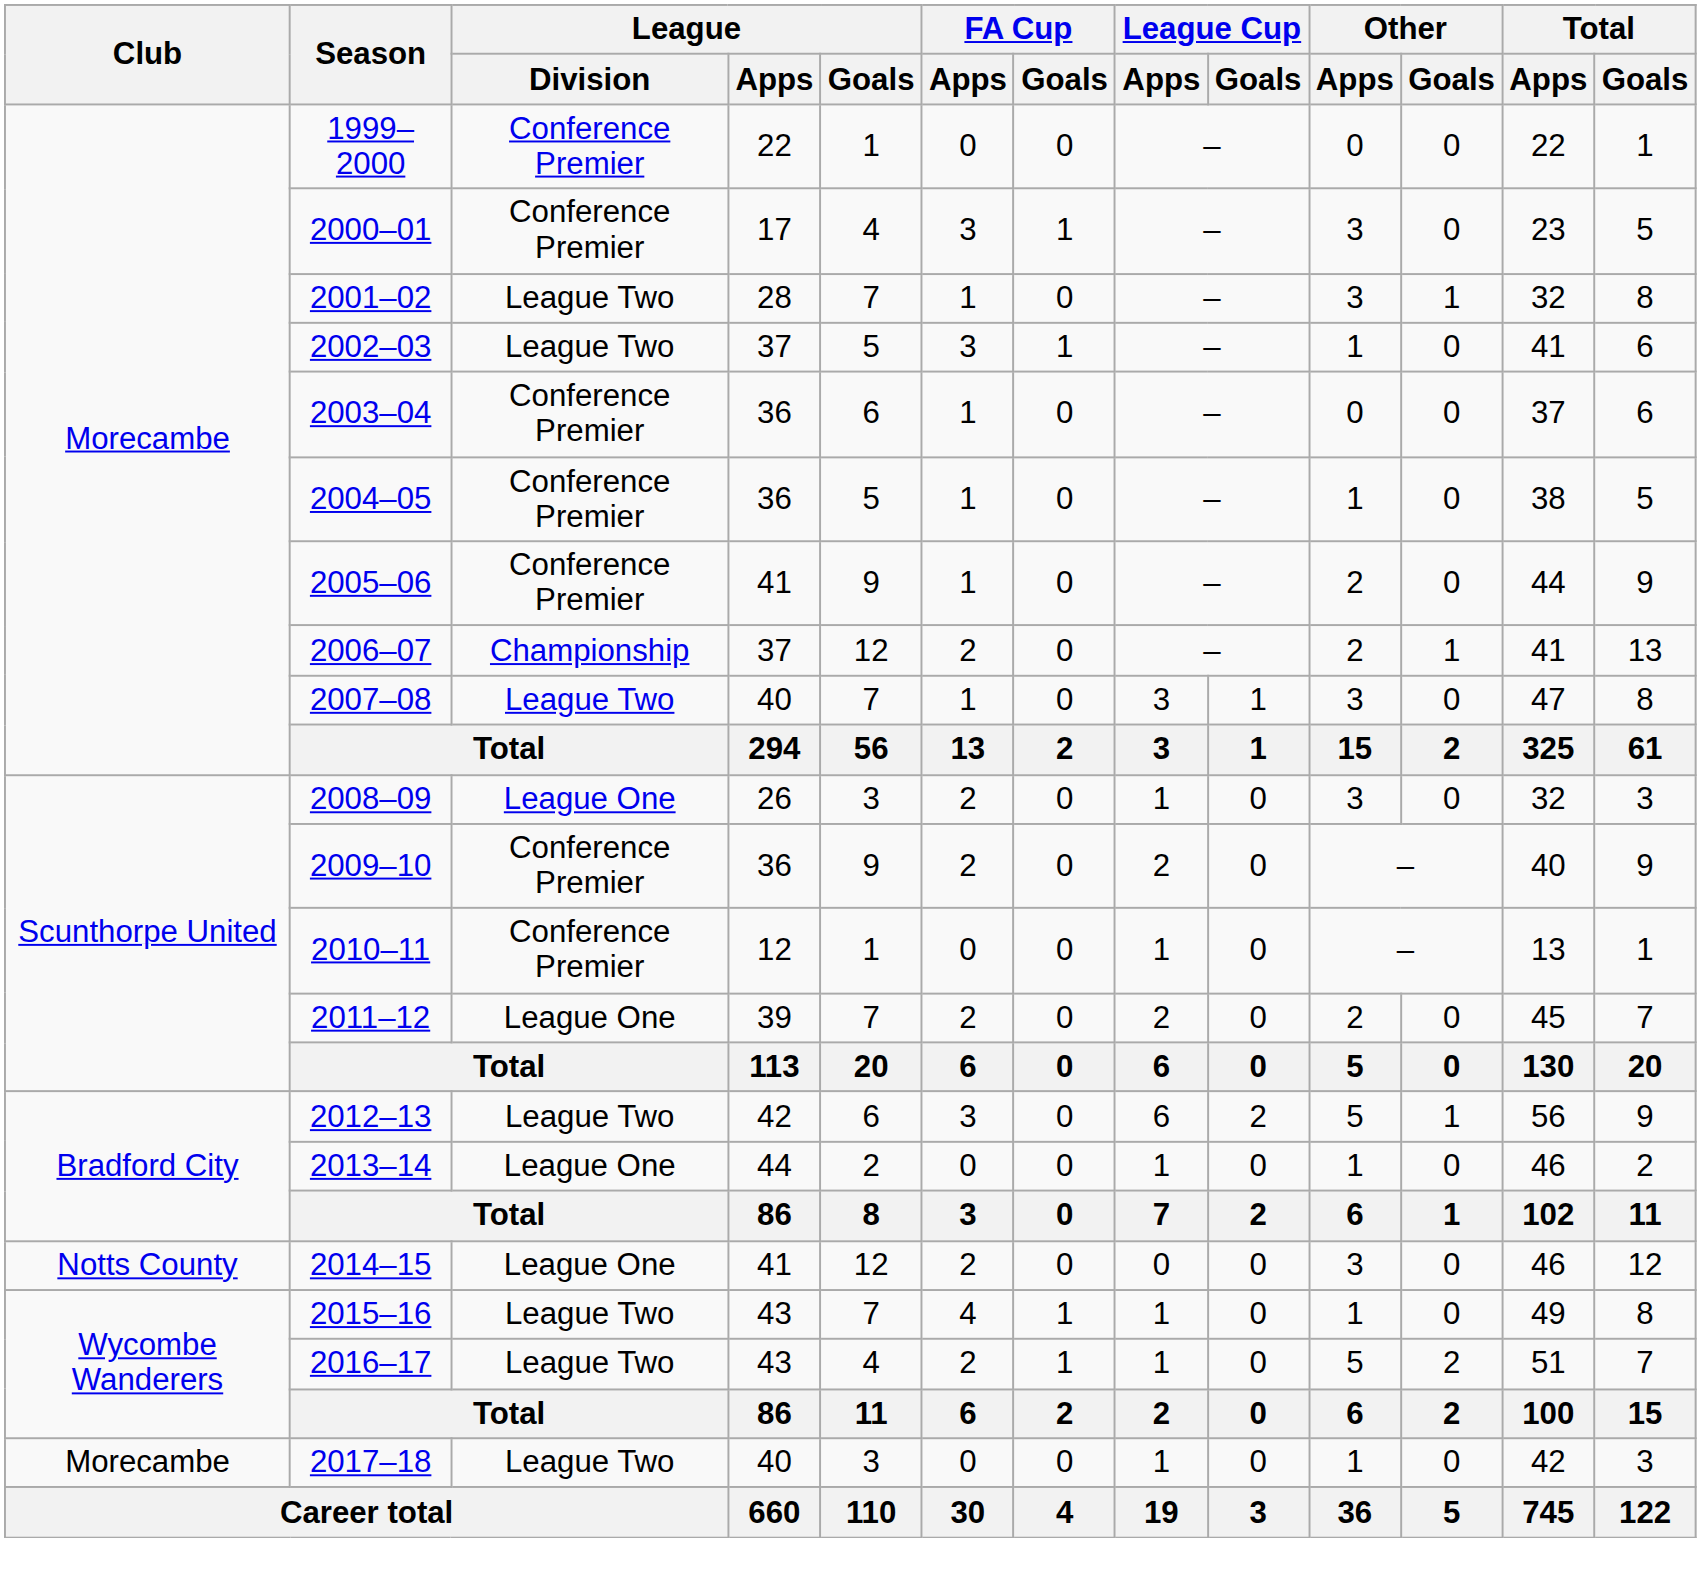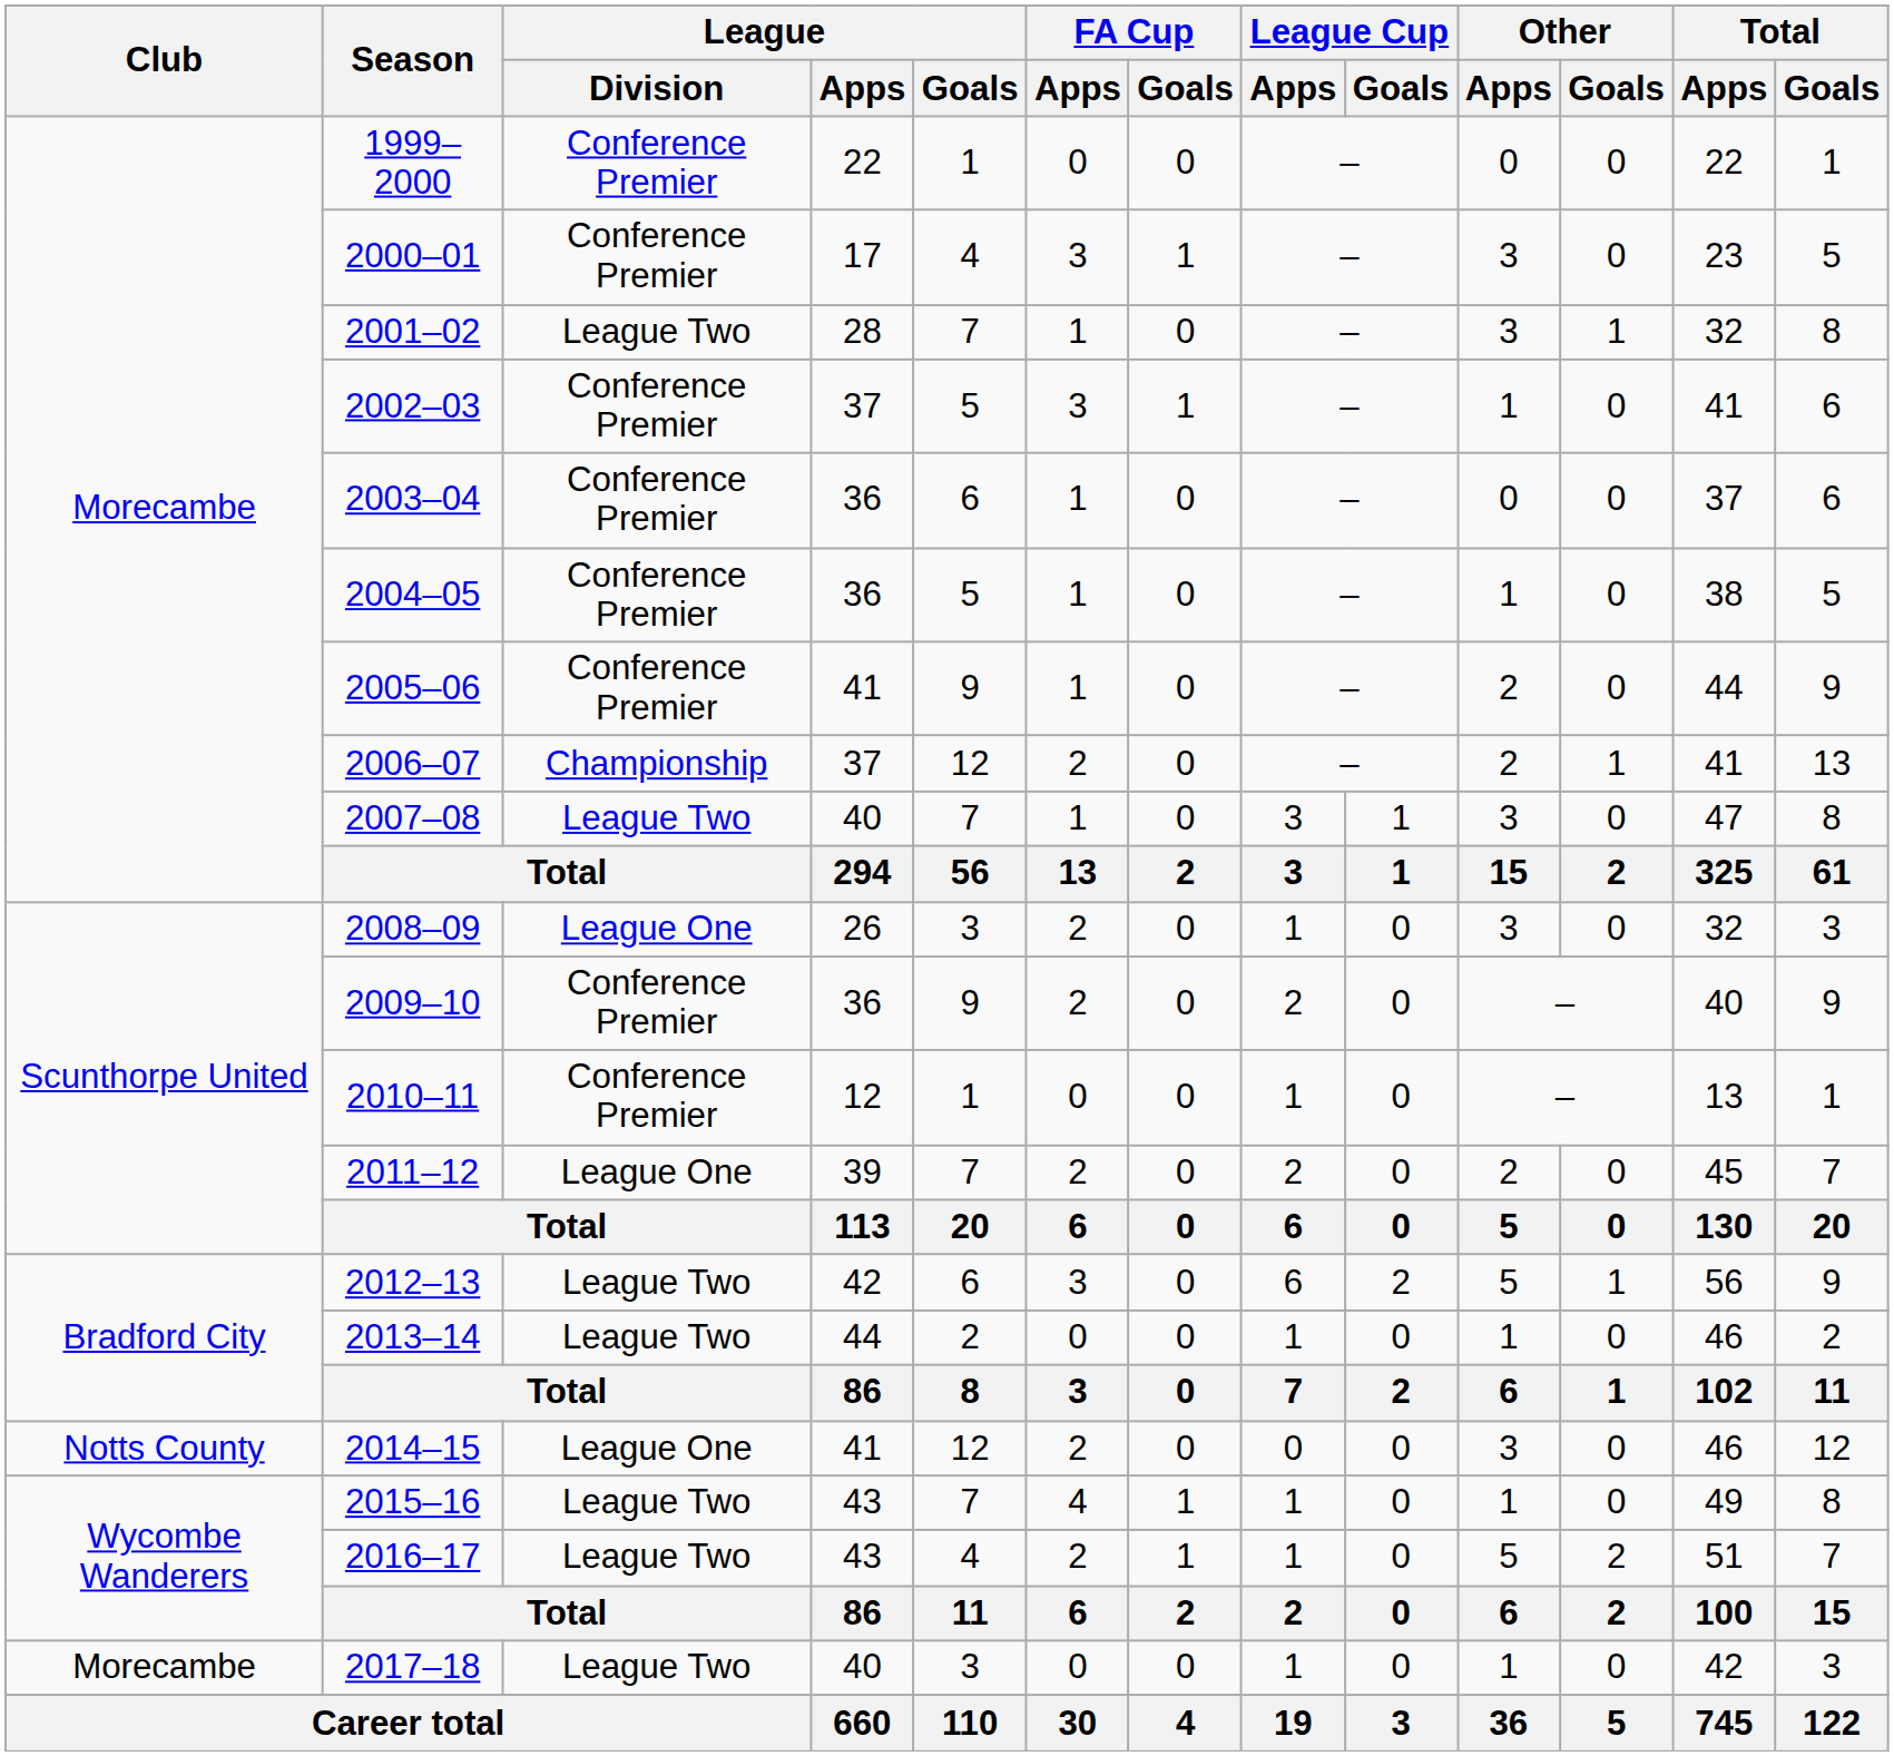 <table class="wikitable" style="text-align:center">
 <tr>
 <th rowspan="2">Club</th>
 <th rowspan="2">Season</th>
 <th colspan="3">League</th>
 <th colspan="2"><a href='#'>FA Cup</a></th>
 <th colspan="2"><a href='#'>League Cup</a></th>
 <th colspan="2">Other</th>
 <th colspan="2">Total</th>
 </tr>
 <tr>
 <th>Division</th>
 <th>Apps</th>
 <th>Goals</th>
 <th>Apps</th>
 <th>Goals</th>
 <th>Apps</th>
 <th>Goals</th>
 <th>Apps</th>
 <th>Goals</th>
 <th>Apps</th>
 <th>Goals</th>
 </tr>
 <tr>
 <td rowspan="10"><a href='#'>Morecambe</a></td>
 <td><a href='#'>1999–2000</a></td>
 <td><a href='#'>Conference Premier</a></td>
 <td>22</td>
 <td>1</td>
 <td>0</td>
 <td>0</td>
 <td colspan="2">–</td>
 <td>0</td>
 <td>0</td>
 <td>22</td>
 <td>1</td>
 </tr>
 <tr>
 <td><a href='#'>2000–01</a></td>
 <td>Conference Premier</td>
 <td>17</td>
 <td>4</td>
 <td>3</td>
 <td>1</td>
 <td colspan="2">–</td>
 <td>3</td>
 <td>0</td>
 <td>23</td>
 <td>5</td>
 </tr>
 <tr>
 <td><a href='#'>2001–02</a></td>
 <td>League Two</td>
 <td>28</td>
 <td>7</td>
 <td>1</td>
 <td>0</td>
 <td colspan="2">–</td>
 <td>3</td>
 <td>1</td>
 <td>32</td>
 <td>8</td>
 </tr>
 <tr>
 <td><a href='#'>2002–03</a></td>
-<td>League Two</td>
+<td>Conference Premier</td>
 <td>37</td>
 <td>5</td>
 <td>3</td>
 <td>1</td>
 <td colspan="2">–</td>
 <td>1</td>
 <td>0</td>
 <td>41</td>
 <td>6</td>
 </tr>
 <tr>
 <td><a href='#'>2003–04</a></td>
 <td>Conference Premier</td>
 <td>36</td>
 <td>6</td>
 <td>1</td>
 <td>0</td>
 <td colspan="2">–</td>
 <td>0</td>
 <td>0</td>
 <td>37</td>
 <td>6</td>
 </tr>
 <tr>
 <td><a href='#'>2004–05</a></td>
 <td>Conference Premier</td>
 <td>36</td>
 <td>5</td>
 <td>1</td>
 <td>0</td>
 <td colspan="2">–</td>
 <td>1</td>
 <td>0</td>
 <td>38</td>
 <td>5</td>
 </tr>
 <tr>
 <td><a href='#'>2005–06</a></td>
 <td>Conference Premier</td>
 <td>41</td>
 <td>9</td>
 <td>1</td>
 <td>0</td>
 <td colspan="2">–</td>
 <td>2</td>
 <td>0</td>
 <td>44</td>
 <td>9</td>
 </tr>
 <tr>
 <td><a href='#'>2006–07</a></td>
 <td><a href='#'>Championship</a></td>
 <td>37</td>
 <td>12</td>
 <td>2</td>
 <td>0</td>
 <td colspan="2">–</td>
 <td>2</td>
 <td>1</td>
 <td>41</td>
 <td>13</td>
 </tr>
 <tr>
 <td><a href='#'>2007–08</a></td>
 <td><a href='#'>League Two</a></td>
 <td>40</td>
 <td>7</td>
 <td>1</td>
 <td>0</td>
 <td>3</td>
 <td>1</td>
 <td>3</td>
 <td>0</td>
 <td>47</td>
 <td>8</td>
 </tr>
 <tr>
 <th colspan="2">Total</th>
 <th>294</th>
 <th>56</th>
 <th>13</th>
 <th>2</th>
 <th>3</th>
 <th>1</th>
 <th>15</th>
 <th>2</th>
 <th>325</th>
 <th>61</th>
 </tr>
 <tr>
 <td rowspan="5"><a href='#'>Scunthorpe United</a></td>
 <td><a href='#'>2008–09</a></td>
 <td><a href='#'>League One</a></td>
 <td>26</td>
 <td>3</td>
 <td>2</td>
 <td>0</td>
 <td>1</td>
 <td>0</td>
 <td>3</td>
 <td>0</td>
 <td>32</td>
 <td>3</td>
 </tr>
 <tr>
 <td><a href='#'>2009–10</a></td>
 <td>Conference Premier</td>
 <td>36</td>
 <td>9</td>
 <td>2</td>
 <td>0</td>
 <td>2</td>
 <td>0</td>
 <td colspan="2">–</td>
 <td>40</td>
 <td>9</td>
 </tr>
 <tr>
 <td><a href='#'>2010–11</a></td>
 <td>Conference Premier</td>
 <td>12</td>
 <td>1</td>
 <td>0</td>
 <td>0</td>
 <td>1</td>
 <td>0</td>
 <td colspan="2">–</td>
 <td>13</td>
 <td>1</td>
 </tr>
 <tr>
 <td><a href='#'>2011–12</a></td>
 <td>League One</td>
 <td>39</td>
 <td>7</td>
 <td>2</td>
 <td>0</td>
 <td>2</td>
 <td>0</td>
 <td>2</td>
 <td>0</td>
 <td>45</td>
 <td>7</td>
 </tr>
 <tr>
 <th colspan="2">Total</th>
 <th>113</th>
 <th>20</th>
 <th>6</th>
 <th>0</th>
 <th>6</th>
 <th>0</th>
 <th>5</th>
 <th>0</th>
 <th>130</th>
 <th>20</th>
 </tr>
 <tr>
 <td rowspan="3"><a href='#'>Bradford City</a></td>
 <td><a href='#'>2012–13</a></td>
 <td>League Two</td>
 <td>42</td>
 <td>6</td>
 <td>3</td>
 <td>0</td>
 <td>6</td>
 <td>2</td>
 <td>5</td>
 <td>1</td>
 <td>56</td>
 <td>9</td>
 </tr>
 <tr>
 <td><a href='#'>2013–14</a></td>
-<td>League One</td>
+<td>League Two</td>
 <td>44</td>
 <td>2</td>
 <td>0</td>
 <td>0</td>
 <td>1</td>
 <td>0</td>
 <td>1</td>
 <td>0</td>
 <td>46</td>
 <td>2</td>
 </tr>
 <tr>
 <th colspan="2">Total</th>
 <th>86</th>
 <th>8</th>
 <th>3</th>
 <th>0</th>
 <th>7</th>
 <th>2</th>
 <th>6</th>
 <th>1</th>
 <th>102</th>
 <th>11</th>
 </tr>
 <tr>
 <td><a href='#'>Notts County</a></td>
 <td><a href='#'>2014–15</a></td>
 <td>League One</td>
 <td>41</td>
 <td>12</td>
 <td>2</td>
 <td>0</td>
 <td>0</td>
 <td>0</td>
 <td>3</td>
 <td>0</td>
 <td>46</td>
 <td>12</td>
 </tr>
 <tr>
 <td rowspan="3"><a href='#'>Wycombe Wanderers</a></td>
 <td><a href='#'>2015–16</a></td>
 <td>League Two</td>
 <td>43</td>
 <td>7</td>
 <td>4</td>
 <td>1</td>
 <td>1</td>
 <td>0</td>
 <td>1</td>
 <td>0</td>
 <td>49</td>
 <td>8</td>
 </tr>
 <tr>
 <td><a href='#'>2016–17</a></td>
 <td>League Two</td>
 <td>43</td>
 <td>4</td>
 <td>2</td>
 <td>1</td>
 <td>1</td>
 <td>0</td>
 <td>5</td>
 <td>2</td>
 <td>51</td>
 <td>7</td>
 </tr>
 <tr>
 <th colspan="2">Total</th>
 <th>86</th>
 <th>11</th>
 <th>6</th>
 <th>2</th>
 <th>2</th>
 <th>0</th>
 <th>6</th>
 <th>2</th>
 <th>100</th>
 <th>15</th>
 </tr>
 <tr>
 <td>Morecambe</td>
 <td><a href='#'>2017–18</a></td>
 <td>League Two</td>
 <td>40</td>
 <td>3</td>
 <td>0</td>
 <td>0</td>
 <td>1</td>
 <td>0</td>
 <td>1</td>
 <td>0</td>
 <td>42</td>
 <td>3</td>
 </tr>
 <tr>
 <th colspan="3">Career total</th>
 <th>660</th>
 <th>110</th>
 <th>30</th>
 <th>4</th>
 <th>19</th>
 <th>3</th>
 <th>36</th>
 <th>5</th>
 <th>745</th>
 <th>122</th>
 </tr>
 </table>
